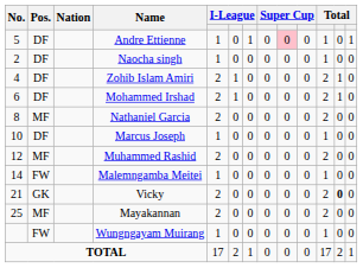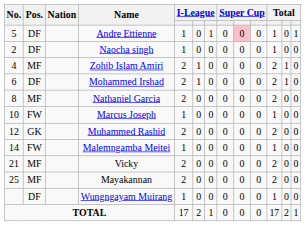 <table class="wikitable sortable" style="font-size: 95%; text-align: center;">
 <tr>
 <th rowspan=2>No.</th>
 <th rowspan=2>Pos.</th>
 <th rowspan=2>Nation</th>
 <th rowspan=2>Name</th>
 <th colspan=3><a href='#'>I-League</a></th>
 <th colspan=3><a href='#'>Super Cup</a></th>
 <th colspan=3>Total</th>
 </tr>
 <tr>
 <th></th>
 <th></th>
 <th></th>
 <th></th>
 <th></th>
 <th></th>
 <th></th>
 <th></th>
 <th></th>
 </tr>
 <tr>
 <td>5</td>
 <td>DF</td>
 <td></td>
 <td><a href='#'>Andre Ettienne</a></td>
 <td>1</td>
 <td>0</td>
 <td>1</td>
 <td>0</td>
 <td style="background: pink;">0</td>
 <td>0</td>
 <td>1</td>
 <td>0</td>
 <td>1</td>
 </tr>
 <tr>
 <td>2</td>
 <td>DF</td>
 <td></td>
 <td><a href='#'>Naocha singh</a></td>
 <td>1</td>
 <td>0</td>
 <td>0</td>
 <td>0</td>
 <td>0</td>
 <td>0</td>
 <td>1</td>
 <td>0</td>
 <td>0</td>
 </tr>
 <tr>
 <td>4</td>
-<td>DF</td>
+<td>MF</td>
 <td></td>
 <td><a href='#'>Zohib Islam Amiri</a></td>
 <td>2</td>
 <td>1</td>
 <td>0</td>
 <td>0</td>
 <td>0</td>
 <td>0</td>
 <td>2</td>
 <td>1</td>
 <td>0</td>
 </tr>
 <tr>
 <td>6</td>
 <td>DF</td>
 <td></td>
 <td><a href='#'>Mohammed Irshad</a></td>
 <td>2</td>
 <td>1</td>
 <td>0</td>
 <td>0</td>
 <td>0</td>
 <td>0</td>
 <td>2</td>
 <td>1</td>
 <td>0</td>
 </tr>
 <tr>
 <td>8</td>
 <td>MF</td>
 <td></td>
 <td><a href='#'>Nathaniel Garcia</a></td>
 <td>2</td>
 <td>0</td>
 <td>0</td>
 <td>0</td>
 <td>0</td>
 <td>0</td>
 <td>2</td>
 <td>0</td>
 <td>0</td>
 </tr>
 <tr>
 <td>10</td>
-<td>DF</td>
+<td>FW</td>
 <td></td>
 <td><a href='#'>Marcus Joseph</a></td>
 <td>1</td>
 <td>0</td>
 <td>0</td>
 <td>0</td>
 <td>0</td>
 <td>0</td>
 <td>1</td>
 <td>0</td>
 <td>0</td>
 </tr>
 <tr>
 <td>12</td>
-<td>MF</td>
+<td>GK</td>
 <td></td>
 <td><a href='#'>Muhammed Rashid</a></td>
 <td>2</td>
 <td>0</td>
 <td>0</td>
 <td>0</td>
 <td>0</td>
 <td>0</td>
 <td>2</td>
 <td>0</td>
 <td>0</td>
 </tr>
 <tr>
 <td>14</td>
 <td>FW</td>
 <td></td>
 <td><a href='#'>Malemngamba Meitei</a></td>
 <td>1</td>
 <td>0</td>
 <td>0</td>
 <td>0</td>
 <td>0</td>
 <td>0</td>
 <td>1</td>
 <td>0</td>
 <td>0</td>
 </tr>
 <tr>
 <td>21</td>
-<td>GK</td>
+<td>MF</td>
 <td></td>
 <td>Vicky</td>
 <td>2</td>
 <td>0</td>
 <td>0</td>
 <td>0</td>
 <td>0</td>
 <td>0</td>
 <td>2</td>
-<td><strong>0</strong></td>
+<td>0</td>
 <td>0</td>
 </tr>
 <tr>
 <td>25</td>
 <td>MF</td>
 <td></td>
 <td>Mayakannan</td>
 <td>2</td>
 <td>0</td>
 <td>0</td>
 <td>0</td>
 <td>0</td>
 <td>0</td>
 <td>2</td>
 <td>0</td>
 <td>0</td>
 </tr>
 <tr>
 <td></td>
-<td>FW</td>
+<td>DF</td>
 <td></td>
 <td><a href='#'>Wungngayam Muirang</a></td>
 <td>1</td>
 <td>0</td>
 <td>0</td>
 <td>0</td>
 <td>0</td>
 <td>0</td>
 <td>1</td>
 <td>0</td>
 <td>0</td>
 </tr>
 <tr>
 <td colspan=4><strong>TOTAL</strong></td>
 <td>17</td>
 <td>2</td>
 <td>1</td>
 <td>0</td>
 <td>0</td>
 <td>0</td>
 <td>17</td>
 <td>2</td>
 <td>1</td>
 </tr>
 </table>
